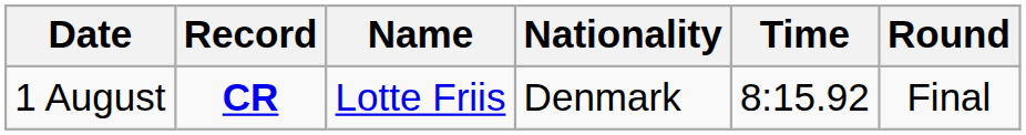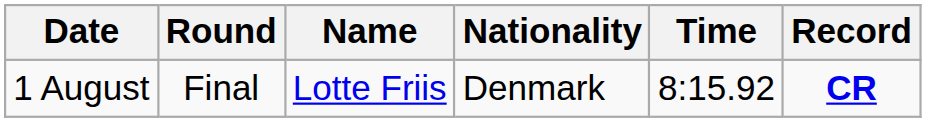 <table class="wikitable" style="text-align:center">
 <tr>
 <th>Date</th>
-<th>Record</th>
+<th>Round</th>
 <th>Name</th>
 <th>Nationality</th>
 <th>Time</th>
-<th>Round</th>
+<th>Record</th>
 </tr>
 <tr>
 <td>1 August</td>
-<td><strong><a href='#'>CR</a></strong></td>
+<td>Final</td>
 <td align="left"><a href='#'>Lotte Friis</a></td>
 <td align="left"> Denmark</td>
 <td>8:15.92</td>
-<td>Final</td>
+<td><strong><a href='#'>CR</a></strong></td>
 </tr>
 </table>
